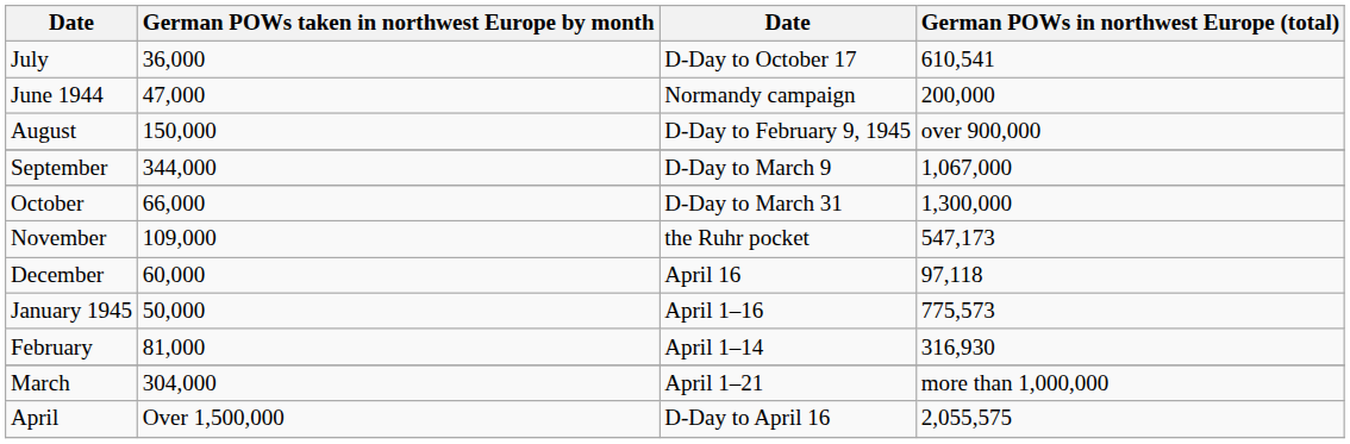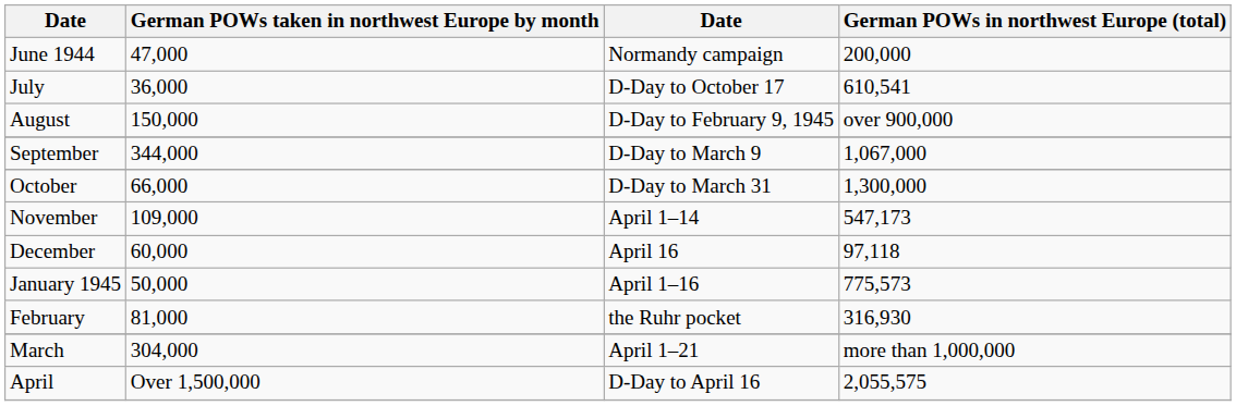 <table class="wikitable">
 <tr>
 <th>Date</th>
 <th>German POWs taken in northwest Europe by month</th>
 <th>Date</th>
 <th>German POWs in northwest Europe (total)</th>
 </tr>
 <tr>
+<td>June 1944</td>
+<td>47,000</td>
+<td>Normandy campaign</td>
+<td>200,000</td>
+</tr>
+<tr>
 <td>July</td>
 <td>36,000</td>
 <td>D-Day to October 17</td>
 <td>610,541</td>
-</tr>
-<tr>
-<td>June 1944</td>
-<td>47,000</td>
-<td>Normandy campaign</td>
-<td>200,000</td>
 </tr>
 <tr>
 <td>August</td>
 <td>150,000</td>
 <td>D-Day to February 9, 1945</td>
 <td>over 900,000</td>
 </tr>
 <tr || D-Day to March 9  || 1,007,000>
 </tr>
 <tr>
 <td>September</td>
 <td>344,000</td>
 <td>D-Day to March 9</td>
 <td>1,067,000</td>
 </tr>
 <tr>
 </tr>
 <tr>
 <td>October</td>
 <td>66,000</td>
 <td>D-Day to March 31</td>
 <td>1,300,000</td>
 </tr>
 <tr>
 <td>November</td>
 <td>109,000</td>
-<td>the Ruhr pocket</td>
+<td>April 1–14</td>
 <td>547,173</td>
 </tr>
 <tr>
 <td>December</td>
 <td>60,000</td>
 <td>April 16</td>
 <td>97,118</td>
 </tr>
 <tr>
 <td>January 1945</td>
 <td>50,000</td>
 <td>April 1–16</td>
 <td>775,573</td>
 </tr>
 <tr>
 <td>February</td>
 <td>81,000</td>
-<td>April 1–14</td>
+<td>the Ruhr pocket</td>
 <td>316,930</td>
 </tr>
 <tr>
 </tr>
 <tr>
 <td>March</td>
 <td>304,000</td>
 <td>April 1–21</td>
 <td>more than 1,000,000</td>
 </tr>
 <tr>
 <td>April</td>
 <td>Over 1,500,000</td>
 <td>D-Day to April 16</td>
 <td>2,055,575</td>
 </tr>
 <tr>
 </tr>
 </table>
